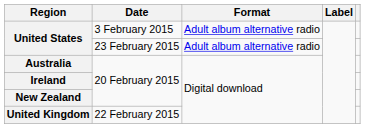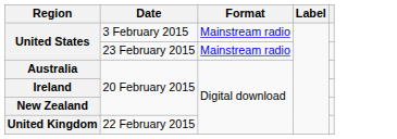 <table class="wikitable plainrowheaders">
 <tr>
 <th scope="col">Region</th>
 <th scope="col">Date</th>
 <th scope="col">Format</th>
 <th scope="col">Label</th>
 <th scope="col"></th>
 </tr>
 <tr>
 <th scope="row" rowspan="2">United States</th>
 <td>3 February 2015</td>
-<td><a href='#'>Adult album alternative</a> radio</td>
+<td><a href='#'>Mainstream radio</a></td>
 <td rowspan="6"></td>
 <td></td>
 </tr>
 <tr>
 <td>23 February 2015</td>
-<td><a href='#'>Adult album alternative</a> radio</td>
+<td><a href='#'>Mainstream radio</a></td>
 <td></td>
 </tr>
 <tr>
 <th scope="row">Australia</th>
 <td rowspan=3>20 February 2015</td>
 <td rowspan=4>Digital download</td>
 <td></td>
 </tr>
 <tr>
 <th scope="row">Ireland</th>
 <td></td>
 </tr>
 <tr>
 <th scope="row">New Zealand</th>
 <td></td>
 </tr>
 <tr>
 <th scope="row">United Kingdom</th>
 <td>22 February 2015</td>
 <td></td>
 </tr>
 </table>
